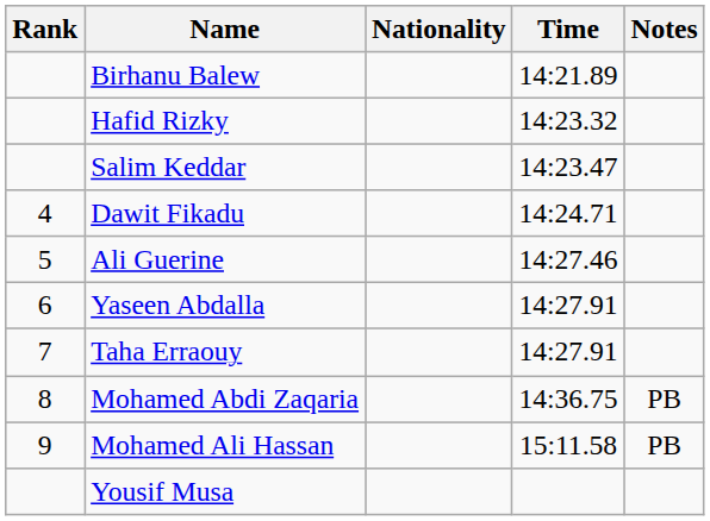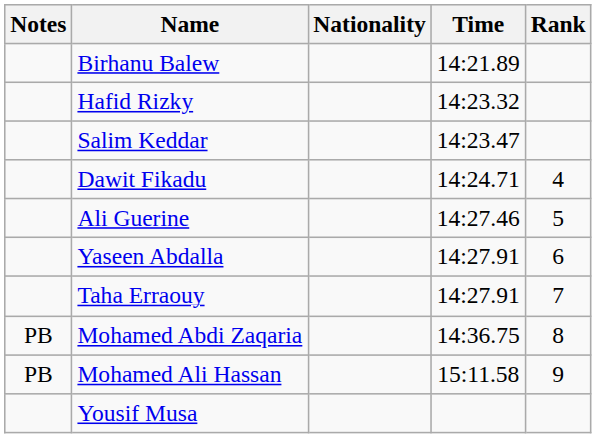 <table class="wikitable sortable" style="text-align:center;font-size:95%">
 <tr>
-<th>Rank</th>
+<th>Notes</th>
 <th>Name</th>
 <th>Nationality</th>
 <th>Time</th>
-<th>Notes</th>
+<th>Rank</th>
 </tr>
 <tr>
 <td></td>
 <td align=left><a href='#'>Birhanu Balew</a></td>
 <td align=left></td>
 <td>14:21.89</td>
 <td></td>
 </tr>
 <tr>
 <td></td>
 <td align=left><a href='#'>Hafid Rizky</a></td>
 <td align=left></td>
 <td>14:23.32</td>
 <td></td>
 </tr>
 <tr>
 <td></td>
 <td align=left><a href='#'>Salim Keddar</a></td>
 <td align=left></td>
 <td>14:23.47</td>
 <td></td>
 </tr>
 <tr>
-<td>4</td>
+<td></td>
 <td align=left><a href='#'>Dawit Fikadu</a></td>
 <td align=left></td>
 <td>14:24.71</td>
-<td></td>
+<td>4</td>
 </tr>
 <tr>
-<td>5</td>
+<td></td>
 <td align=left><a href='#'>Ali Guerine</a></td>
 <td align=left></td>
 <td>14:27.46</td>
-<td></td>
+<td>5</td>
 </tr>
 <tr>
-<td>6</td>
+<td></td>
 <td align=left><a href='#'>Yaseen Abdalla</a></td>
 <td align=left></td>
 <td>14:27.91</td>
-<td></td>
+<td>6</td>
 </tr>
 <tr>
-<td>7</td>
+<td></td>
 <td align=left><a href='#'>Taha Erraouy</a></td>
 <td align=left></td>
 <td>14:27.91</td>
-<td></td>
+<td>7</td>
 </tr>
 <tr>
-<td>8</td>
+<td>PB</td>
 <td align=left><a href='#'>Mohamed Abdi Zaqaria</a></td>
 <td align=left></td>
 <td>14:36.75</td>
-<td>PB</td>
+<td>8</td>
 </tr>
 <tr>
-<td>9</td>
+<td>PB</td>
 <td align=left><a href='#'>Mohamed Ali Hassan</a></td>
 <td align=left></td>
 <td>15:11.58</td>
-<td>PB</td>
+<td>9</td>
 </tr>
 <tr>
 <td></td>
 <td align=left><a href='#'>Yousif Musa</a></td>
 <td align=left></td>
 <td></td>
 <td></td>
 </tr>
 </table>
